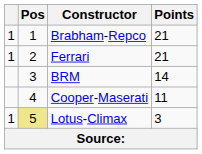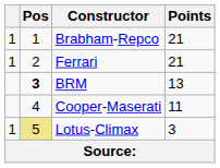 <table class="wikitable" style="font-size: 95%;">
 <tr>
 <th></th>
 <th>Pos</th>
 <th>Constructor</th>
 <th>Points</th>
 </tr>
 <tr>
 <td align="left"> 1</td>
 <td align="center">1</td>
 <td> <a href='#'>Brabham</a>-<a href='#'>Repco</a></td>
 <td align="left">21</td>
 </tr>
 <tr>
 <td align="left"> 1</td>
 <td align="center">2</td>
 <td> <a href='#'>Ferrari</a></td>
 <td align="left">21</td>
 </tr>
 <tr>
 <td align="left"></td>
-<td align="center">3</td>
+<td align="center"><strong>3</strong></td>
 <td> <a href='#'>BRM</a></td>
-<td align="left">14</td>
+<td align="left">13</td>
 </tr>
 <tr>
 <td align="left"></td>
 <td align="center">4</td>
 <td> <a href='#'>Cooper</a>-<a href='#'>Maserati</a></td>
 <td align="left">11</td>
 </tr>
 <tr>
 <td align="left"> 1</td>
 <td align="center" style="background: khaki;">5</td>
 <td> <a href='#'>Lotus</a>-<a href='#'>Climax</a></td>
 <td align="left">3</td>
 </tr>
 <tr>
 <th colspan=4>Source:</th>
 </tr>
 </table>
